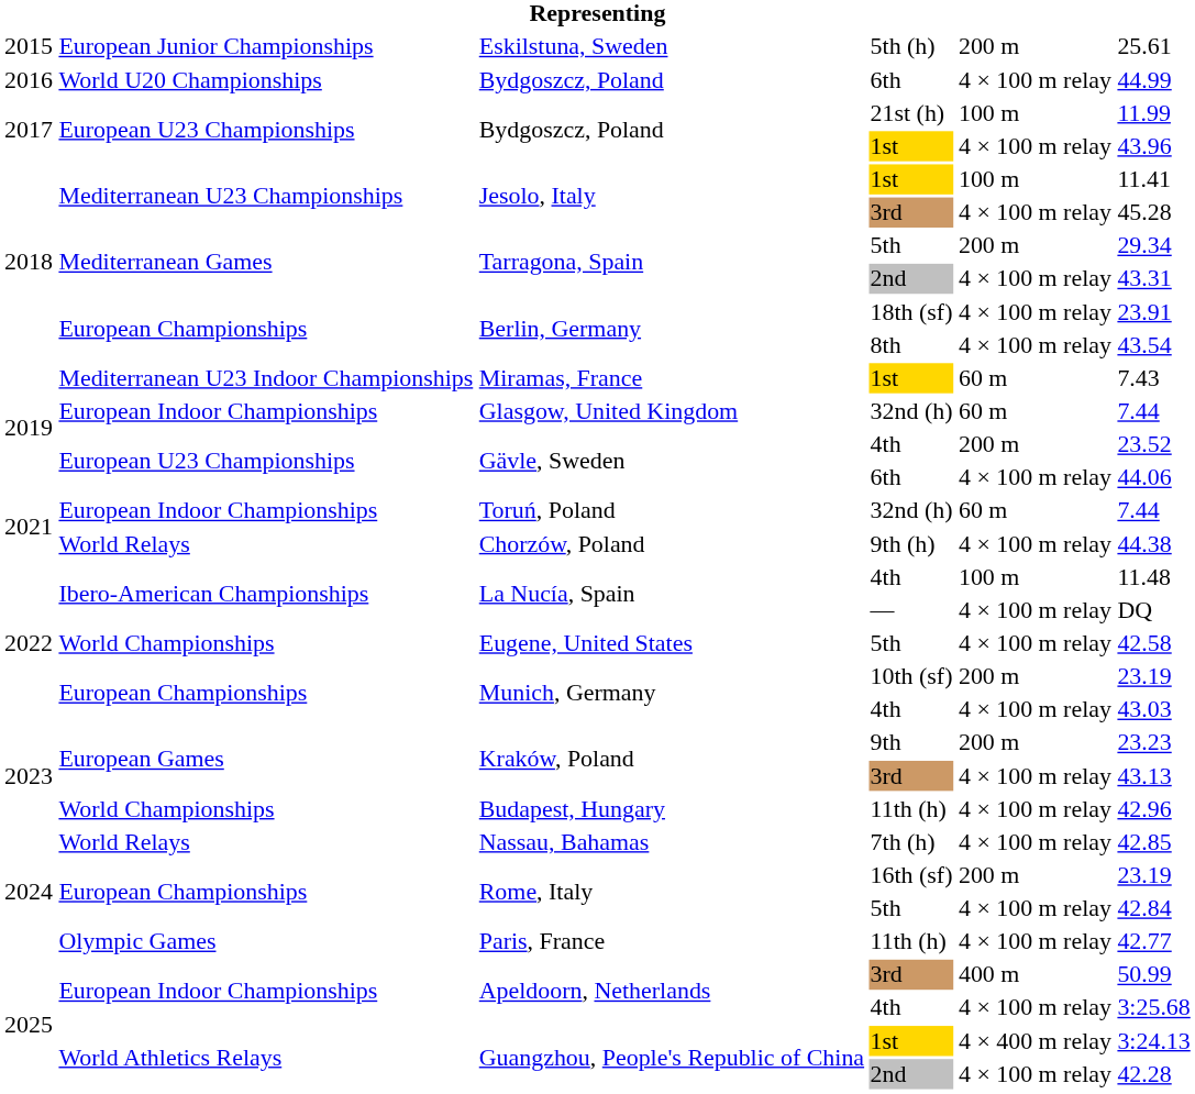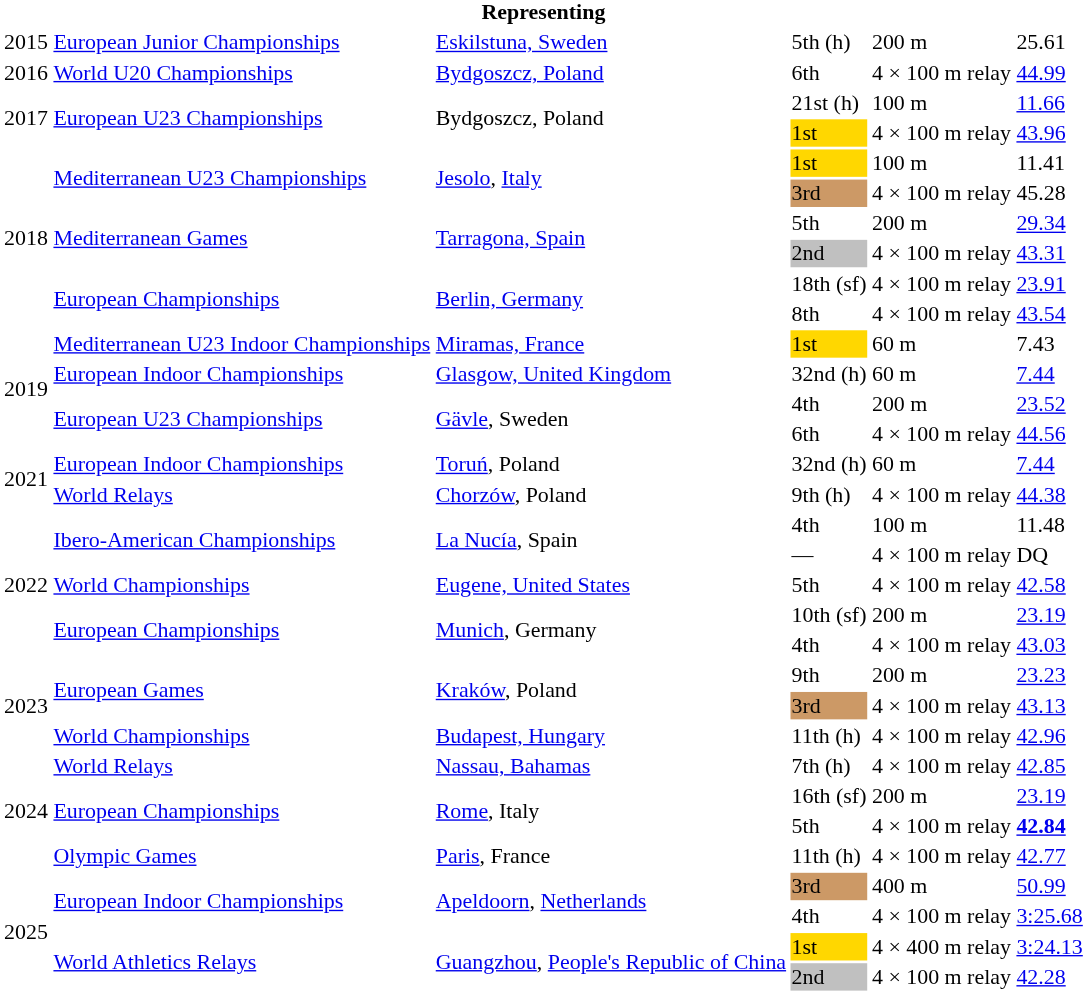 <table>
 <tr>
 <th colspan="6">Representing </th>
 </tr>
 <tr>
 <td>2015</td>
 <td><a href='#'>European Junior Championships</a></td>
 <td><a href='#'>Eskilstuna, Sweden</a></td>
 <td>5th (h)</td>
 <td>200 m</td>
 <td>25.61</td>
 </tr>
 <tr>
 <td>2016</td>
 <td><a href='#'>World U20 Championships</a></td>
 <td><a href='#'>Bydgoszcz, Poland</a></td>
 <td>6th</td>
 <td>4 × 100 m relay</td>
 <td><a href='#'>44.99</a></td>
 </tr>
 <tr>
 <td rowspan=2>2017</td>
 <td rowspan=2><a href='#'>European U23 Championships</a></td>
 <td rowspan=2>Bydgoszcz, Poland</td>
 <td>21st (h)</td>
 <td>100 m</td>
-<td><a href='#'>11.99</a></td>
+<td><a href='#'>11.66</a></td>
 </tr>
 <tr>
 <td bgcolor=gold>1st</td>
 <td>4 × 100 m relay</td>
 <td><a href='#'>43.96</a></td>
 </tr>
 <tr>
 <td rowspan=6>2018</td>
 <td rowspan=2><a href='#'>Mediterranean U23 Championships</a></td>
 <td rowspan=2><a href='#'>Jesolo</a>, <a href='#'>Italy</a></td>
 <td bgcolor=gold>1st</td>
 <td>100 m</td>
 <td>11.41</td>
 </tr>
 <tr>
 <td bgcolor="cc9966">3rd</td>
 <td>4 × 100 m relay</td>
 <td>45.28</td>
 </tr>
 <tr>
 <td rowspan=2><a href='#'>Mediterranean Games</a></td>
 <td rowspan=2><a href='#'>Tarragona, Spain</a></td>
 <td>5th</td>
 <td>200 m</td>
 <td><a href='#'>29.34</a></td>
 </tr>
 <tr>
 <td bgcolor=silver>2nd</td>
 <td>4 × 100 m relay</td>
 <td><a href='#'>43.31</a></td>
 </tr>
 <tr>
 <td rowspan=2><a href='#'>European Championships</a></td>
 <td rowspan=2><a href='#'>Berlin, Germany</a></td>
 <td>18th (sf)</td>
 <td>4 × 100 m relay</td>
 <td><a href='#'>23.91</a></td>
 </tr>
 <tr>
 <td>8th</td>
 <td>4 × 100 m relay</td>
 <td><a href='#'>43.54</a></td>
 </tr>
 <tr>
 <td rowspan=4>2019</td>
 <td><a href='#'>Mediterranean U23 Indoor Championships</a></td>
 <td><a href='#'>Miramas, France</a></td>
 <td bgcolor=gold>1st</td>
 <td>60 m  </td>
 <td>7.43</td>
 </tr>
 <tr>
 <td><a href='#'>European Indoor Championships</a></td>
 <td><a href='#'>Glasgow, United Kingdom</a></td>
 <td>32nd (h)</td>
 <td>60 m  </td>
 <td><a href='#'>7.44</a></td>
 </tr>
 <tr>
 <td rowspan=2><a href='#'>European U23 Championships</a></td>
 <td rowspan=2><a href='#'>Gävle</a>, Sweden</td>
 <td>4th</td>
 <td>200 m</td>
 <td><a href='#'>23.52</a></td>
 </tr>
 <tr>
 <td>6th</td>
 <td>4 × 100 m relay</td>
-<td><a href='#'>44.06</a></td>
+<td><a href='#'>44.56</a></td>
 </tr>
 <tr>
 <td rowspan=2>2021</td>
 <td><a href='#'>European Indoor Championships</a></td>
 <td><a href='#'>Toruń</a>, Poland</td>
 <td>32nd (h)</td>
 <td>60 m  </td>
 <td><a href='#'>7.44</a></td>
 </tr>
 <tr>
 <td><a href='#'>World Relays</a></td>
 <td><a href='#'>Chorzów</a>, Poland</td>
 <td>9th (h)</td>
 <td>4 × 100 m relay</td>
 <td><a href='#'>44.38</a></td>
 </tr>
 <tr>
 <td rowspan=5>2022</td>
 <td rowspan=2><a href='#'>Ibero-American Championships</a></td>
 <td rowspan=2><a href='#'>La Nucía</a>, Spain</td>
 <td>4th</td>
 <td>100 m</td>
 <td>11.48</td>
 </tr>
 <tr>
 <td>—</td>
 <td>4 × 100 m relay</td>
 <td>DQ</td>
 </tr>
 <tr>
 <td><a href='#'>World Championships</a></td>
 <td><a href='#'>Eugene, United States</a></td>
 <td>5th</td>
 <td>4 × 100 m relay</td>
 <td><a href='#'>42.58</a></td>
 </tr>
 <tr>
 <td rowspan=2><a href='#'>European Championships</a></td>
 <td rowspan=2><a href='#'>Munich</a>, Germany</td>
 <td>10th (sf)</td>
 <td>200 m</td>
 <td><a href='#'>23.19</a></td>
 </tr>
 <tr>
 <td>4th</td>
 <td>4 × 100 m relay</td>
 <td><a href='#'>43.03</a></td>
 </tr>
 <tr>
 <td rowspan=3>2023</td>
 <td rowspan=2><a href='#'>European Games</a></td>
 <td rowspan=2><a href='#'>Kraków</a>, Poland</td>
 <td>9th</td>
 <td>200 m</td>
 <td><a href='#'>23.23</a></td>
 </tr>
 <tr>
 <td bgcolor="cc9966">3rd</td>
 <td>4 × 100 m relay</td>
 <td><a href='#'>43.13</a></td>
 </tr>
 <tr>
 <td><a href='#'>World Championships</a></td>
 <td><a href='#'>Budapest, Hungary</a></td>
 <td>11th (h)</td>
 <td>4 × 100 m relay</td>
 <td><a href='#'>42.96</a></td>
 </tr>
 <tr>
 <td rowspan=4>2024</td>
 <td><a href='#'>World Relays</a></td>
 <td><a href='#'>Nassau, Bahamas</a></td>
 <td>7th (h)</td>
 <td>4 × 100 m relay</td>
 <td><a href='#'>42.85</a></td>
 </tr>
 <tr>
 <td rowspan=2><a href='#'>European Championships</a></td>
 <td rowspan=2><a href='#'>Rome</a>, Italy</td>
 <td>16th (sf)</td>
 <td>200 m</td>
 <td><a href='#'>23.19</a></td>
 </tr>
 <tr>
 <td>5th</td>
 <td>4 × 100 m relay</td>
-<td><a href='#'>42.84</a></td>
+<td><strong><a href='#'>42.84</a></strong></td>
 </tr>
 <tr>
 <td><a href='#'>Olympic Games</a></td>
 <td><a href='#'>Paris</a>, France</td>
 <td>11th (h)</td>
 <td>4 × 100 m relay</td>
 <td><a href='#'>42.77</a></td>
 </tr>
 <tr>
 <td rowspan=4>2025</td>
 <td rowspan=2><a href='#'>European Indoor Championships</a></td>
 <td rowspan=2><a href='#'>Apeldoorn</a>, <a href='#'>Netherlands</a></td>
 <td bgcolor="cc9966">3rd</td>
 <td>400 m </td>
 <td><a href='#'>50.99</a></td>
 </tr>
 <tr>
 <td>4th</td>
 <td>4 × 100 m relay</td>
 <td><a href='#'>3:25.68</a></td>
 </tr>
 <tr>
 <td rowspan=2><a href='#'>World Athletics Relays</a></td>
 <td rowspan=2><a href='#'>Guangzhou</a>, <a href='#'>People's Republic of China</a></td>
 <td bgcolor="gold">1st</td>
 <td>4 × 400 m relay</td>
 <td><a href='#'>3:24.13</a></td>
 </tr>
 <tr>
 <td bgcolor=silver>2nd</td>
 <td>4 × 100 m relay</td>
 <td><a href='#'>42.28</a></td>
 </tr>
 </table>
